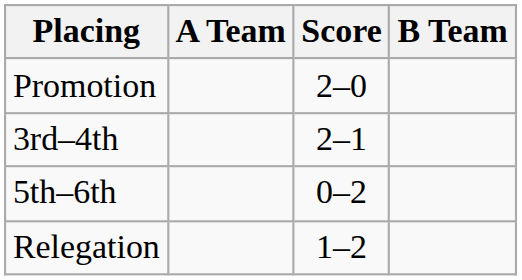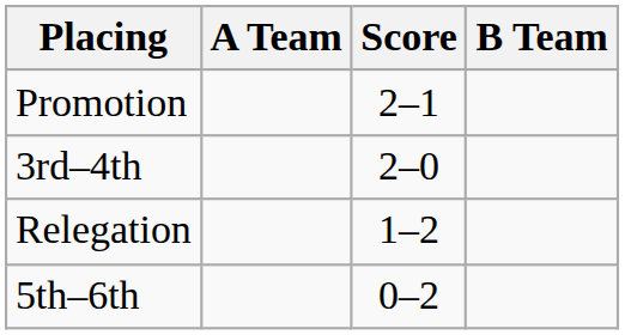 <table class=wikitable style="border:1px solid #AAAAAA;">
 <tr>
 <th>Placing</th>
 <th>A Team</th>
 <th>Score</th>
 <th>B Team</th>
 </tr>
 <tr>
 <td>Promotion</td>
 <td><strong></strong></td>
-<td align="center">2–0</td>
+<td align="center">2–1</td>
 <td></td>
 </tr>
 <tr>
 <td>3rd–4th</td>
 <td><strong></strong></td>
-<td align="center">2–1</td>
+<td align="center">2–0</td>
 <td></td>
+</tr>
+<tr>
+<td>Relegation</td>
+<td></td>
+<td align="center">1–2</td>
+<td><strong></strong></td>
 </tr>
 <tr>
 <td>5th–6th</td>
 <td></td>
 <td align="center">0–2</td>
 <td><strong></strong></td>
 </tr>
-<tr>
-<td>Relegation</td>
-<td></td>
-<td align="center">1–2</td>
-<td><strong></strong></td>
-</tr>
 </table>
